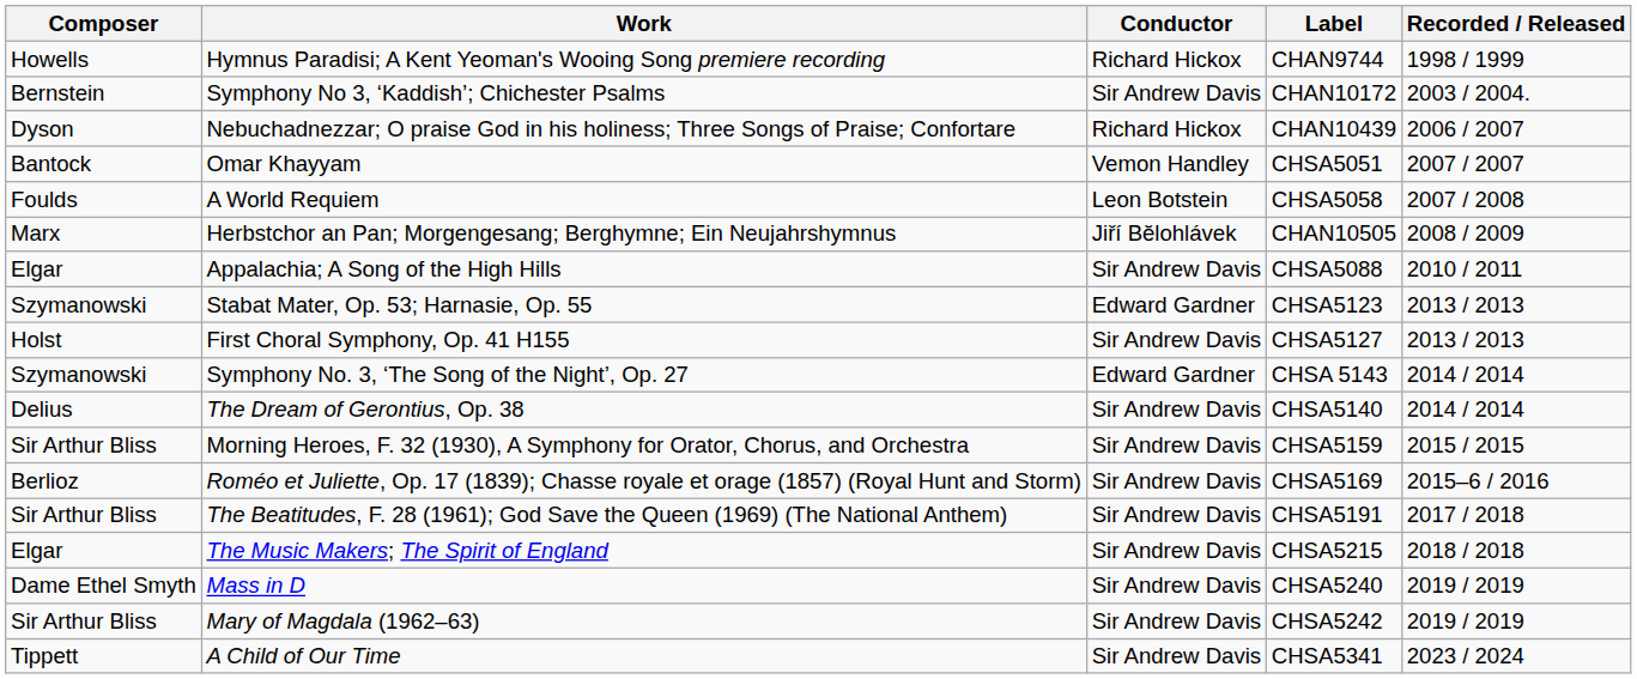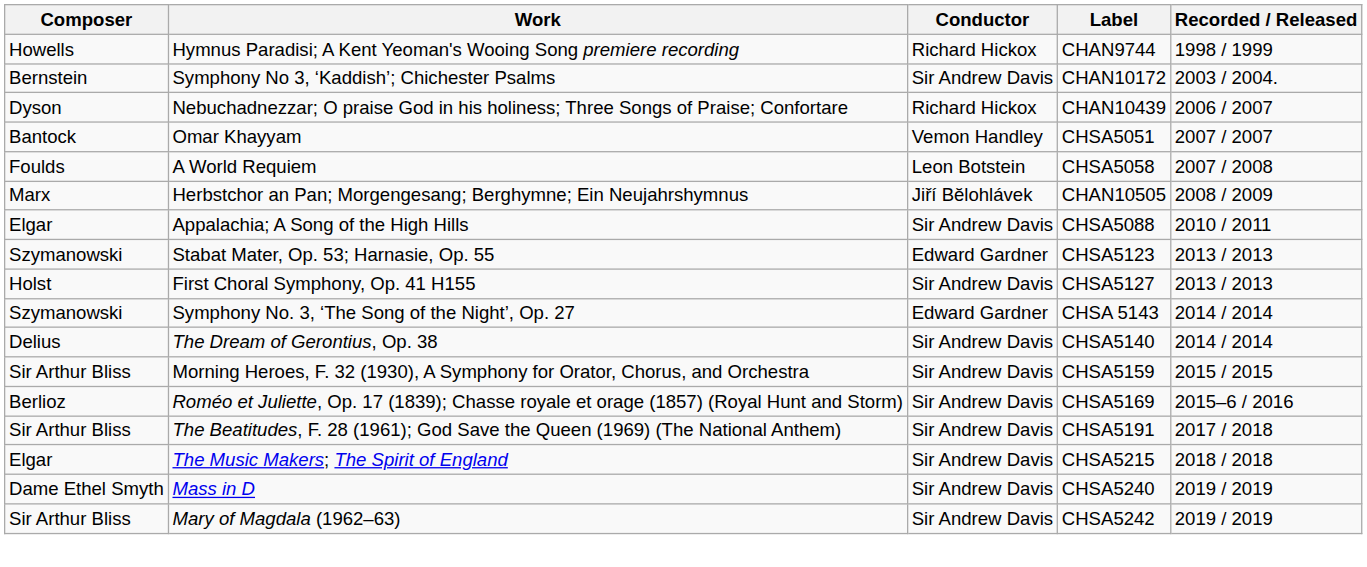 <table class="wikitable" style="font-size: 90%">
 <tr>
 <th>Composer</th>
 <th>Work</th>
 <th>Conductor</th>
 <th>Label</th>
 <th>Recorded / Released</th>
 </tr>
 <tr>
 <td>Howells</td>
 <td>Hymnus Paradisi; A Kent Yeoman's Wooing Song <em>premiere recording</em></td>
 <td>Richard Hickox</td>
 <td>CHAN9744</td>
 <td>1998 / 1999</td>
 </tr>
 <tr>
 <td>Bernstein</td>
 <td>Symphony No 3, ‘Kaddish’; Chichester Psalms</td>
 <td>Sir Andrew Davis</td>
 <td>CHAN10172</td>
 <td>2003 / 2004.</td>
 </tr>
 <tr>
 <td>Dyson</td>
 <td>Nebuchadnezzar; O praise God in his holiness; Three Songs of Praise; Confortare</td>
 <td>Richard Hickox</td>
 <td>CHAN10439</td>
 <td>2006 / 2007</td>
 </tr>
 <tr>
 <td>Bantock</td>
 <td>Omar Khayyam</td>
 <td>Vemon Handley</td>
 <td>CHSA5051</td>
 <td>2007 / 2007</td>
 </tr>
 <tr>
 <td>Foulds</td>
 <td>A World Requiem</td>
 <td>Leon Botstein</td>
 <td>CHSA5058</td>
 <td>2007 / 2008</td>
 </tr>
 <tr>
 <td>Marx</td>
 <td>Herbstchor an Pan; Morgengesang; Berghymne; Ein Neujahrshymnus</td>
 <td>Jiří Bĕlohlávek</td>
 <td>CHAN10505</td>
 <td>2008 / 2009</td>
 </tr>
 <tr>
 <td>Elgar</td>
 <td>Appalachia; A Song of the High Hills</td>
 <td>Sir Andrew Davis</td>
 <td>CHSA5088</td>
 <td>2010 / 2011</td>
 </tr>
 <tr>
 <td>Szymanowski</td>
 <td>Stabat Mater, Op. 53; Harnasie, Op. 55</td>
 <td>Edward Gardner</td>
 <td>CHSA5123</td>
 <td>2013 / 2013</td>
 </tr>
 <tr>
 <td>Holst</td>
 <td>First Choral Symphony, Op. 41 H155</td>
 <td>Sir Andrew Davis</td>
 <td>CHSA5127</td>
 <td>2013 / 2013</td>
 </tr>
 <tr>
 <td>Szymanowski</td>
 <td>Symphony No. 3, ‘The Song of the Night’, Op. 27</td>
 <td>Edward Gardner</td>
 <td>CHSA 5143</td>
 <td>2014 / 2014</td>
 </tr>
 <tr>
 <td>Delius</td>
 <td><em>The Dream of Gerontius</em>, Op. 38</td>
 <td>Sir Andrew Davis</td>
 <td>CHSA5140</td>
 <td>2014 / 2014</td>
 </tr>
 <tr>
 <td>Sir Arthur Bliss</td>
 <td>Morning Heroes, F. 32 (1930), A Symphony for Orator, Chorus, and Orchestra</td>
 <td>Sir Andrew Davis</td>
 <td>CHSA5159</td>
 <td>2015 / 2015</td>
 </tr>
 <tr>
 <td>Berlioz</td>
 <td><em>Roméo et Juliette</em>, Op. 17 (1839); Chasse royale et orage (1857) (Royal Hunt and Storm)</td>
 <td>Sir Andrew Davis</td>
 <td>CHSA5169</td>
 <td>2015–6 / 2016</td>
 </tr>
 <tr>
 <td>Sir Arthur Bliss</td>
 <td><em>The Beatitudes</em>, F. 28 (1961); God Save the Queen (1969) (The National Anthem)</td>
 <td>Sir Andrew Davis</td>
 <td>CHSA5191</td>
 <td>2017 / 2018</td>
 </tr>
 <tr>
 <td>Elgar</td>
 <td><em><a href='#'>The Music Makers</a></em>; <em> <a href='#'>The Spirit of England</a></em></td>
 <td>Sir Andrew Davis</td>
 <td>CHSA5215</td>
 <td>2018 / 2018</td>
 </tr>
 <tr>
 <td>Dame Ethel Smyth</td>
 <td><em><a href='#'>Mass in D</a></em></td>
 <td>Sir Andrew Davis</td>
 <td>CHSA5240</td>
 <td>2019 / 2019</td>
 </tr>
 <tr>
 <td>Sir Arthur Bliss</td>
 <td><em>Mary of Magdala</em> (1962–63)</td>
 <td>Sir Andrew Davis</td>
 <td>CHSA5242</td>
 <td>2019 / 2019</td>
 </tr>
-<tr>
-<td>Tippett</td>
-<td><em>A Child of Our Time</em></td>
-<td>Sir Andrew Davis</td>
-<td>CHSA5341</td>
-<td>2023 / 2024</td>
-</tr>
 </table>
